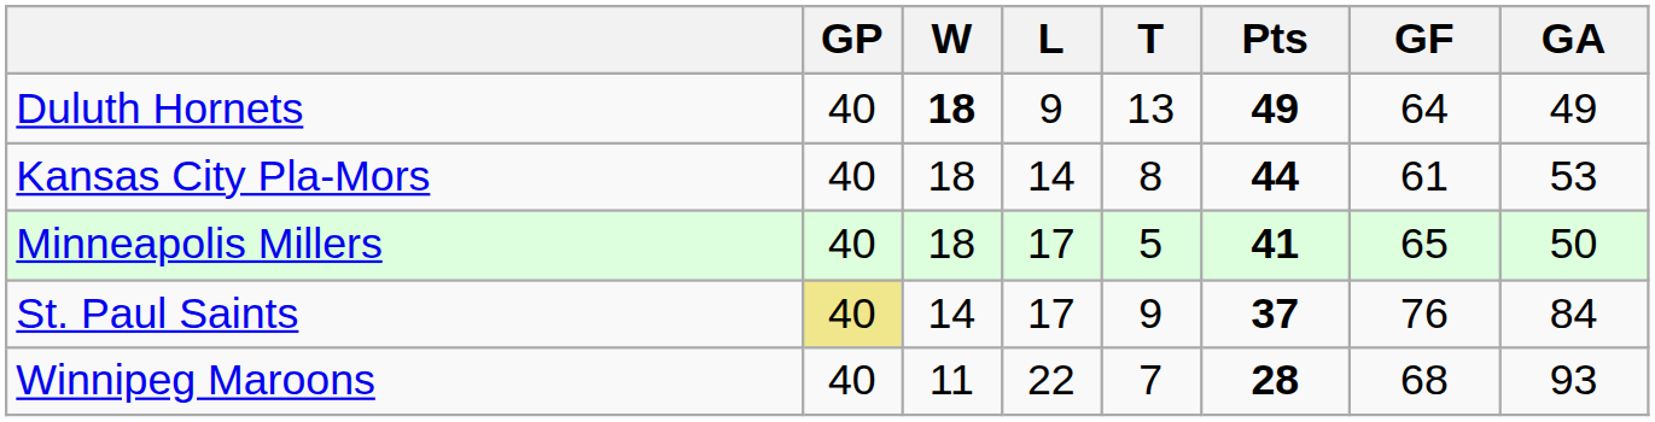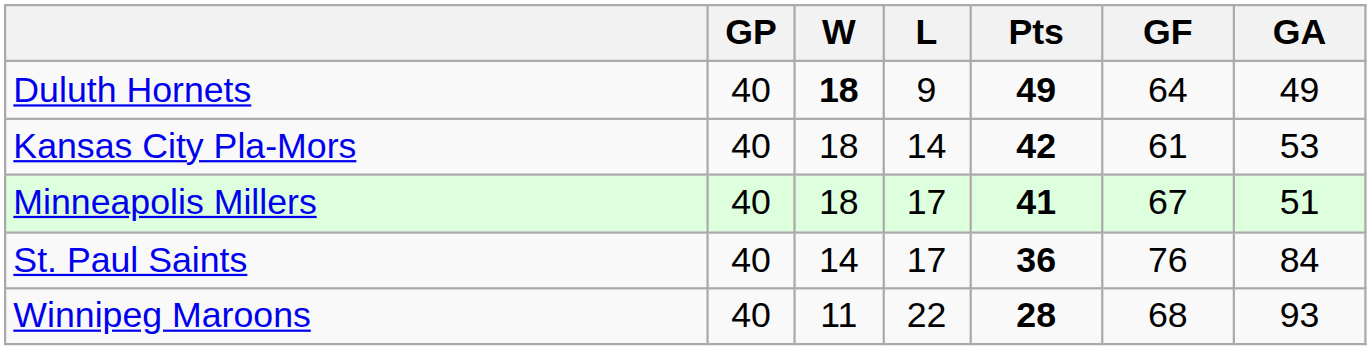 <table class="wikitable">
 <tr>
 <th width="40%"></th>
 <th width="5%">GP</th>
 <th width="5%">W</th>
 <th width="5%">L</th>
-<th width="5%">T</th>
 <th width="7.5%"><strong>Pts</strong></th>
 <th width="7.5%">GF</th>
 <th width="7.5%">GA</th>
 </tr>
 <tr align="center">
 <td align="left"><a href='#'>Duluth Hornets</a></td>
 <td>40</td>
 <td><strong>18</strong></td>
 <td>9</td>
-<td>13</td>
 <td><strong>49</strong></td>
 <td>64</td>
 <td>49</td>
 </tr>
 <tr align="center">
 <td align="left"><a href='#'>Kansas City Pla-Mors</a></td>
 <td>40</td>
 <td>18</td>
 <td>14</td>
-<td>8</td>
-<td><strong>44</strong></td>
+<td><strong>42</strong></td>
 <td>61</td>
 <td>53</td>
 </tr>
 <tr align="center" bgcolor=ddffdd>
 <td align="left"><a href='#'>Minneapolis Millers</a></td>
 <td>40</td>
 <td>18</td>
 <td>17</td>
-<td>5</td>
 <td><strong>41</strong></td>
-<td>65</td>
-<td>50</td>
+<td>67</td>
+<td>51</td>
 </tr>
 <tr align="center">
 <td align="left"><a href='#'>St. Paul Saints</a></td>
-<td style="background: khaki;">40</td>
+<td>40</td>
 <td>14</td>
 <td>17</td>
-<td>9</td>
-<td><strong>37</strong></td>
+<td><strong>36</strong></td>
 <td>76</td>
 <td>84</td>
 </tr>
 <tr align="center">
 <td align="left"><a href='#'>Winnipeg Maroons</a></td>
 <td>40</td>
 <td>11</td>
 <td>22</td>
-<td>7</td>
 <td><strong>28</strong></td>
 <td>68</td>
 <td>93</td>
 </tr>
 </table>
